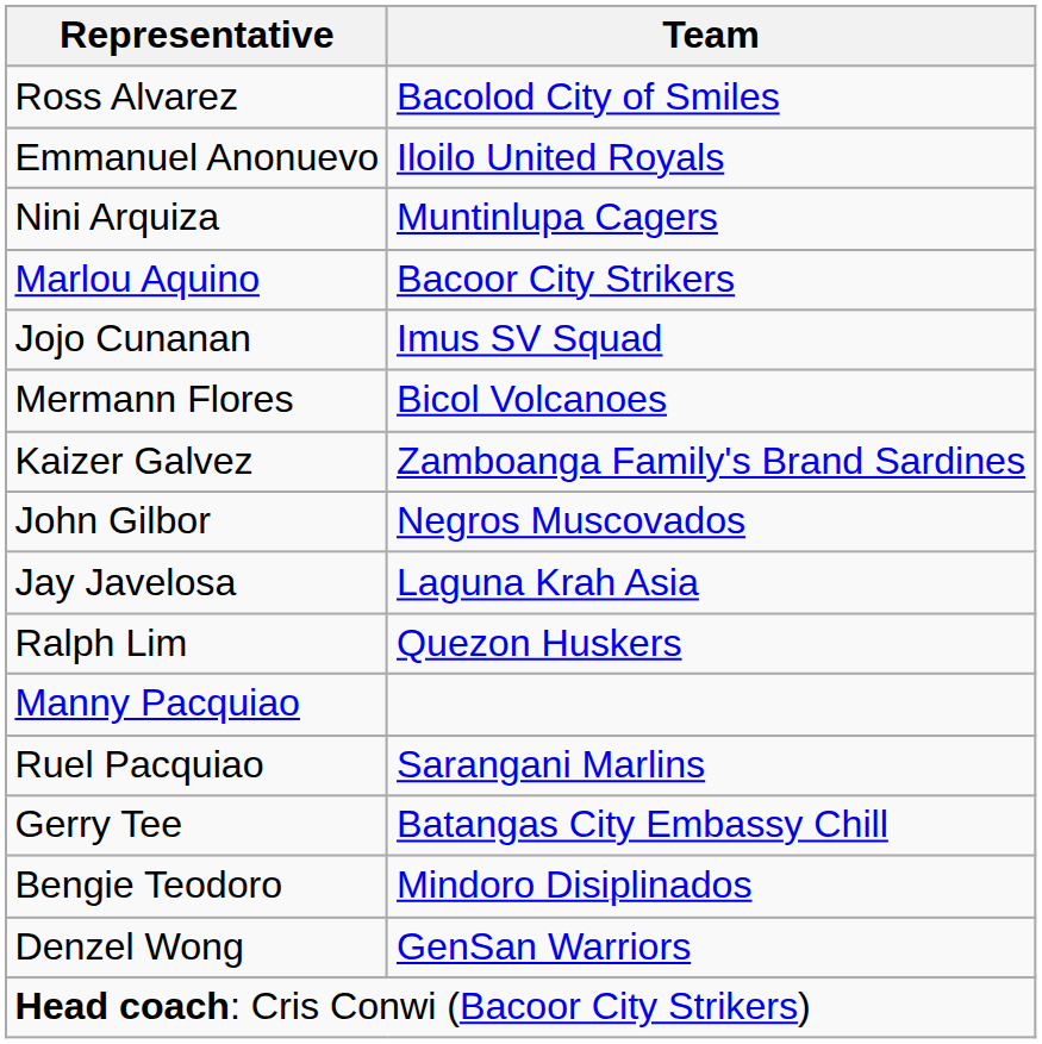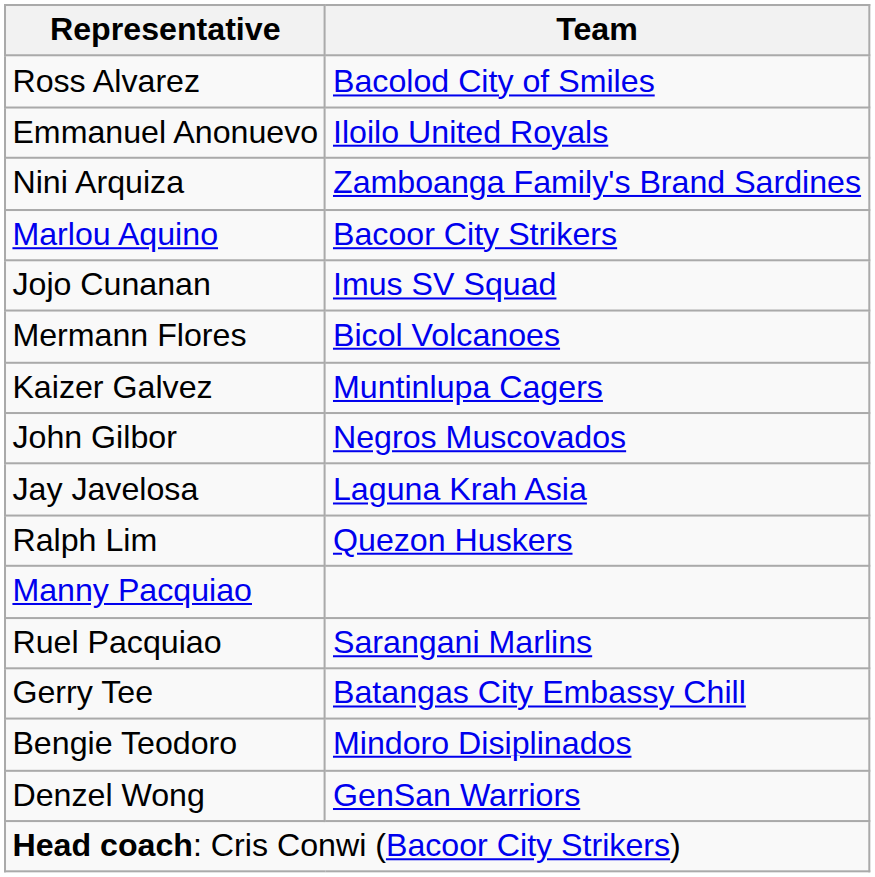 <table class="wikitable">
 <tr>
 <th>Representative</th>
 <th>Team</th>
 </tr>
 <tr>
 <td>Ross Alvarez</td>
 <td><a href='#'>Bacolod City of Smiles</a></td>
 </tr>
 <tr>
 <td>Emmanuel Anonuevo</td>
 <td><a href='#'>Iloilo United Royals</a></td>
 </tr>
 <tr>
 <td>Nini Arquiza</td>
-<td><a href='#'>Muntinlupa Cagers</a></td>
+<td><a href='#'>Zamboanga Family's Brand Sardines</a></td>
 </tr>
 <tr>
 <td><a href='#'>Marlou Aquino</a></td>
 <td><a href='#'>Bacoor City Strikers</a></td>
 </tr>
 <tr>
 <td>Jojo Cunanan</td>
 <td><a href='#'>Imus SV Squad</a></td>
 </tr>
 <tr>
 <td>Mermann Flores</td>
 <td><a href='#'>Bicol Volcanoes</a></td>
 </tr>
 <tr>
 <td>Kaizer Galvez</td>
-<td><a href='#'>Zamboanga Family's Brand Sardines</a></td>
+<td><a href='#'>Muntinlupa Cagers</a></td>
 </tr>
 <tr>
 <td>John Gilbor</td>
 <td><a href='#'>Negros Muscovados</a></td>
 </tr>
 <tr>
 <td>Jay Javelosa</td>
 <td><a href='#'>Laguna Krah Asia</a></td>
 </tr>
 <tr>
 <td>Ralph Lim</td>
 <td><a href='#'>Quezon Huskers</a></td>
 </tr>
 <tr>
 <td><a href='#'>Manny Pacquiao</a></td>
 <td></td>
 </tr>
 <tr>
 <td>Ruel Pacquiao</td>
 <td><a href='#'>Sarangani Marlins</a></td>
 </tr>
 <tr>
 <td>Gerry Tee</td>
 <td><a href='#'>Batangas City Embassy Chill</a></td>
 </tr>
 <tr>
 <td>Bengie Teodoro</td>
 <td><a href='#'>Mindoro Disiplinados</a></td>
 </tr>
 <tr>
 <td>Denzel Wong</td>
 <td><a href='#'>GenSan Warriors</a></td>
 </tr>
 <tr>
 <td colspan="3"><strong>Head coach</strong>: Cris Conwi (<a href='#'>Bacoor City Strikers</a>)</td>
 </tr>
 </table>
